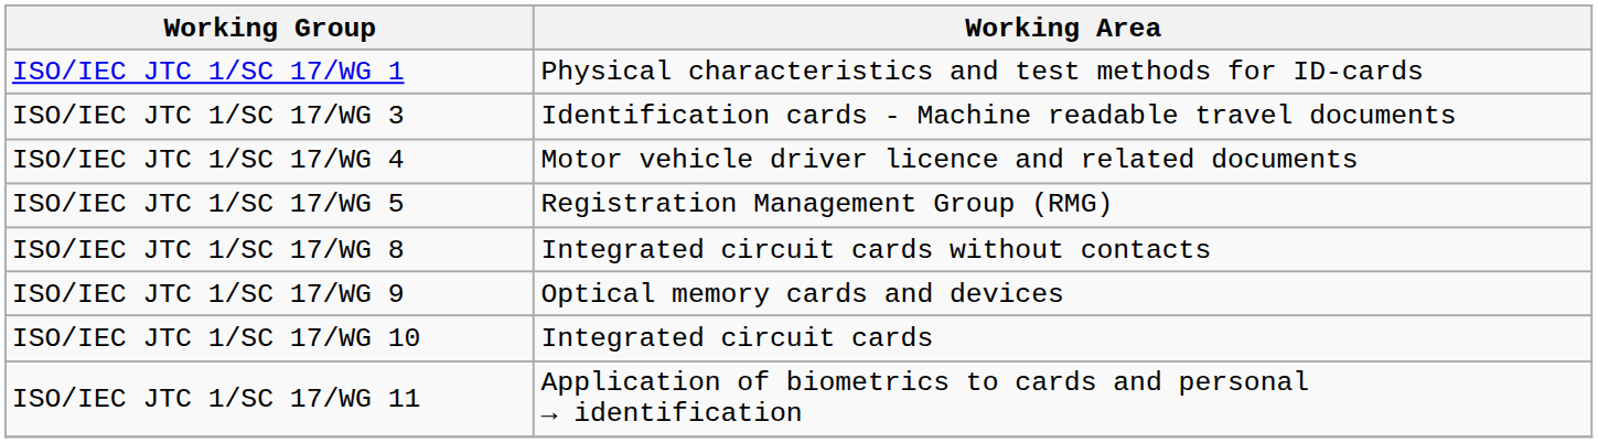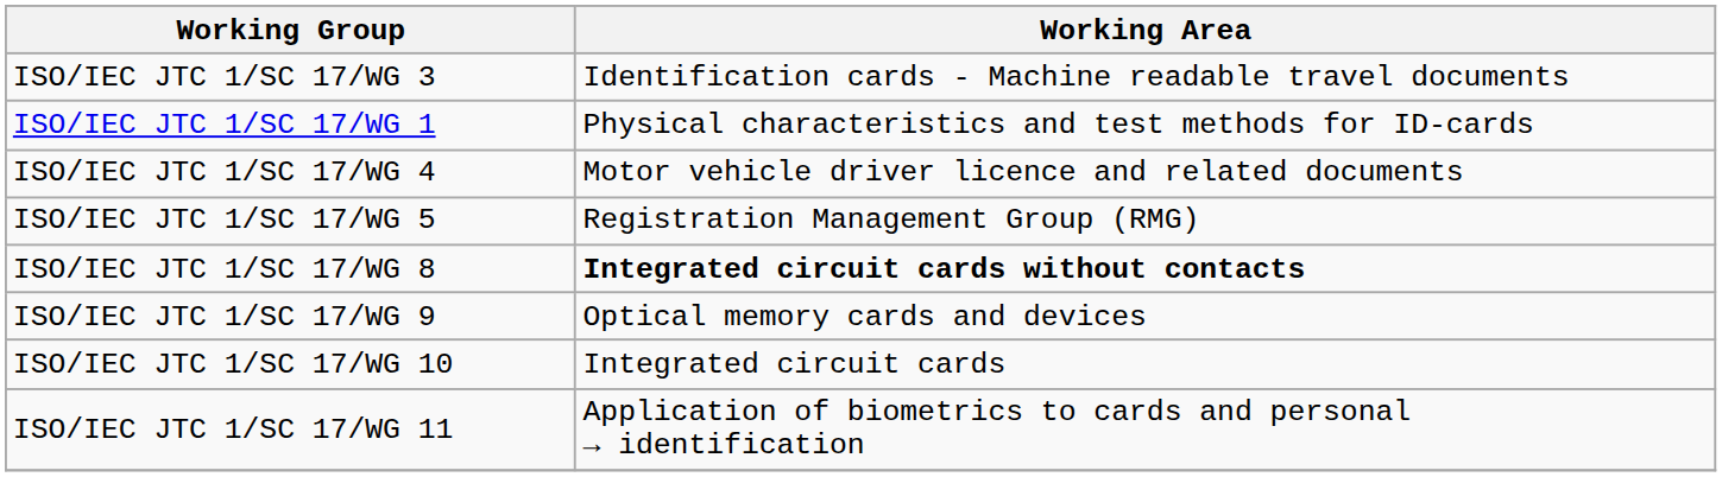 <table class="wikitable" width="60%">
 <tr>
 <th width="20%">Working Group</th>
 <th width="40%">Working Area</th>
 </tr>
 <tr>
+<td>ISO/IEC JTC 1/SC 17/WG 3</td>
+<td>Identification cards - Machine readable travel documents</td>
+</tr>
+<tr>
 <td><a href='#'>ISO/IEC JTC 1/SC 17/WG 1</a></td>
 <td>Physical characteristics and test methods for ID-cards</td>
-</tr>
-<tr>
-<td>ISO/IEC JTC 1/SC 17/WG 3</td>
-<td>Identification cards - Machine readable travel documents</td>
 </tr>
 <tr>
 <td>ISO/IEC JTC 1/SC 17/WG 4</td>
 <td>Motor vehicle driver licence and related documents</td>
 </tr>
 <tr>
 <td>ISO/IEC JTC 1/SC 17/WG 5</td>
 <td>Registration Management Group (RMG)</td>
 </tr>
 <tr>
 <td>ISO/IEC JTC 1/SC 17/WG 8</td>
-<td>Integrated circuit cards without contacts</td>
+<td><strong>Integrated circuit cards without contacts</strong></td>
 </tr>
 <tr>
 <td>ISO/IEC JTC 1/SC 17/WG 9</td>
 <td>Optical memory cards and devices</td>
 </tr>
 <tr>
 <td>ISO/IEC JTC 1/SC 17/WG 10</td>
 <td>Integrated circuit cards</td>
 </tr>
 <tr>
 <td>ISO/IEC JTC 1/SC 17/WG 11</td>
 <td>Application of biometrics to cards and personal<br>→ identification</td>
 </tr>
 <tr>
 </tr>
 </table>
